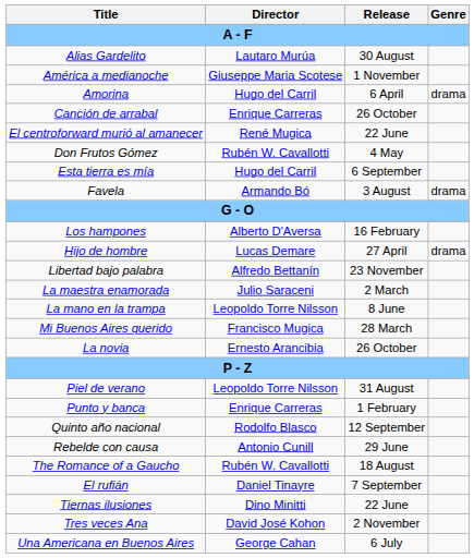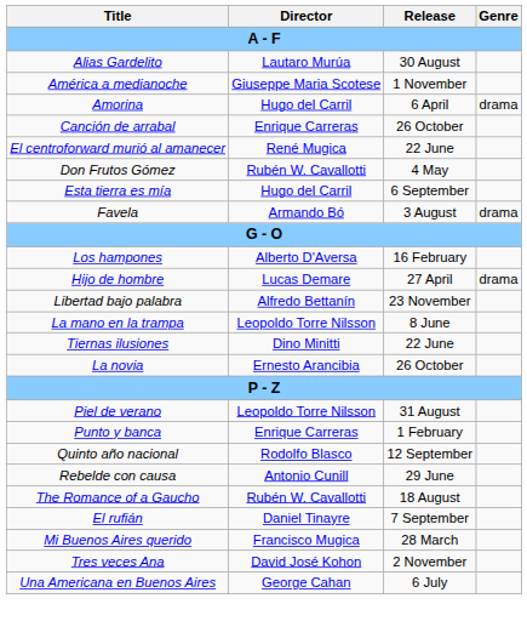 <table class="wikitable" style="margin:1em 0 1em 1em; text-align: center; font-size: 90%;">
 <tr>
 <th scope="col">Title</th>
 <th scope="col">Director</th>
 <th scope="col">Release</th>
 <th scope="col">Genre</th>
 </tr>
 <tr>
 <th colspan="4" style="background-color:#88ccff; font-size:110%;"><strong>A  -  F</strong></th>
 </tr>
 <tr>
 <td><em><a href='#'>Alias Gardelito</a></em></td>
 <td><a href='#'>Lautaro Murúa</a></td>
 <td>30 August</td>
 <td></td>
 </tr>
 <tr>
 <td><em><a href='#'>América a medianoche</a></em></td>
 <td><a href='#'>Giuseppe Maria Scotese</a></td>
 <td>1 November</td>
 <td></td>
 </tr>
 <tr>
 <td><em><a href='#'>Amorina</a></em></td>
 <td><a href='#'>Hugo del Carril</a></td>
 <td>6 April</td>
 <td>drama</td>
 </tr>
 <tr>
 <td><em><a href='#'>Canción de arrabal</a></em></td>
 <td><a href='#'>Enrique Carreras</a></td>
 <td>26 October</td>
 <td></td>
 </tr>
 <tr>
 <td><em> <a href='#'>El centroforward murió al amanecer</a></em></td>
 <td><a href='#'>René Mugica</a></td>
 <td>22 June</td>
 <td></td>
 </tr>
 <tr>
 <td><em>Don Frutos Gómez</em></td>
 <td><a href='#'>Rubén W. Cavallotti</a></td>
 <td>4 May</td>
 <td></td>
 </tr>
 <tr>
 <td><em><a href='#'>Esta tierra es mía</a></em></td>
 <td><a href='#'>Hugo del Carril</a></td>
 <td>6 September</td>
 <td></td>
 </tr>
 <tr>
 <td><em>Favela</em></td>
 <td><a href='#'>Armando Bó</a></td>
 <td>3 August</td>
 <td>drama</td>
 </tr>
 <tr>
 <th colspan="4" style="background-color:#88ccff; font-size:110%;"><strong>G  -  O</strong></th>
 </tr>
 <tr>
 <td><em><a href='#'>Los hampones</a></em></td>
 <td><a href='#'>Alberto D'Aversa</a></td>
 <td>16 February</td>
 <td></td>
 </tr>
 <tr>
 <td><em><a href='#'>Hijo de hombre</a></em></td>
 <td><a href='#'>Lucas Demare</a></td>
 <td>27 April</td>
 <td>drama</td>
 </tr>
 <tr>
 <td><em>Libertad bajo palabra</em></td>
 <td><a href='#'>Alfredo Bettanín</a></td>
 <td>23 November</td>
 <td></td>
 </tr>
 <tr>
-<td><em><a href='#'>La maestra enamorada</a></em></td>
-<td><a href='#'>Julio Saraceni</a></td>
-<td>2 March</td>
-<td></td>
-</tr>
-<tr>
 <td><em><a href='#'>La mano en la trampa</a></em></td>
 <td><a href='#'>Leopoldo Torre Nilsson</a></td>
 <td>8 June</td>
 <td></td>
 </tr>
 <tr>
-<td><em><a href='#'>Mi Buenos Aires querido</a></em></td>
-<td><a href='#'>Francisco Mugica</a></td>
-<td>28 March</td>
+<td><em><a href='#'>Tiernas ilusiones</a></em></td>
+<td><a href='#'>Dino Minitti</a></td>
+<td>22 June</td>
 <td></td>
 </tr>
 <tr>
 <td><em><a href='#'>La novia</a></em></td>
 <td><a href='#'>Ernesto Arancibia</a></td>
 <td>26 October</td>
 <td></td>
 </tr>
 <tr>
 <th colspan="4" style="background-color:#88ccff; font-size:110%;"><strong>P  -  Z</strong></th>
 </tr>
 <tr>
 <td><em><a href='#'>Piel de verano</a></em></td>
 <td><a href='#'>Leopoldo Torre Nilsson</a></td>
 <td>31 August</td>
 <td></td>
 </tr>
 <tr>
 <td><em><a href='#'>Punto y banca</a></em></td>
 <td><a href='#'>Enrique Carreras</a></td>
 <td>1 February</td>
 <td></td>
 </tr>
 <tr>
 <td><em>Quinto año nacional</em></td>
 <td><a href='#'>Rodolfo Blasco</a></td>
 <td>12 September</td>
 <td></td>
 </tr>
 <tr>
 <td><em>Rebelde con causa</em></td>
 <td><a href='#'>Antonio Cunill</a></td>
 <td>29 June</td>
 <td></td>
 </tr>
 <tr>
 <td><em><a href='#'>The Romance of a Gaucho</a></em></td>
 <td><a href='#'>Rubén W. Cavallotti</a></td>
 <td>18 August</td>
 <td></td>
 </tr>
 <tr>
 <td><em><a href='#'>El rufián</a></em></td>
 <td><a href='#'>Daniel Tinayre</a></td>
 <td>7 September</td>
 <td></td>
 </tr>
 <tr>
-<td><em><a href='#'>Tiernas ilusiones</a></em></td>
-<td><a href='#'>Dino Minitti</a></td>
-<td>22 June</td>
+<td><em><a href='#'>Mi Buenos Aires querido</a></em></td>
+<td><a href='#'>Francisco Mugica</a></td>
+<td>28 March</td>
 <td></td>
 </tr>
 <tr>
 <td><em><a href='#'>Tres veces Ana</a></em></td>
 <td><a href='#'>David José Kohon</a></td>
 <td>2 November</td>
 <td></td>
 </tr>
 <tr>
 <td><em><a href='#'>Una Americana en Buenos Aires</a></em></td>
 <td><a href='#'>George Cahan</a></td>
 <td>6 July</td>
 <td></td>
 </tr>
 </table>
